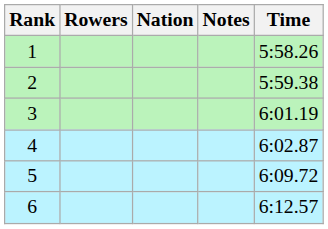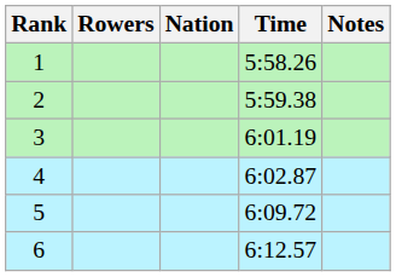 <table class="wikitable sortable" style="text-align:center">
 <tr>
 <th>Rank</th>
 <th>Rowers</th>
 <th>Nation</th>
+<th>Time</th>
 <th>Notes</th>
-<th>Time</th>
 </tr>
 <tr bgcolor=bbf3bb>
 <td>1</td>
 <td align=left data-sort-value="Cooper, Andrew"></td>
 <td align=left></td>
+<td>5:58.26</td>
 <td></td>
-<td>5:58.26</td>
 </tr>
 <tr bgcolor=bbf3bb>
 <td>2</td>
 <td align=left data-sort-value="Weyrauch, Armin"></td>
 <td align=left></td>
+<td>5:59.38</td>
 <td></td>
-<td>5:59.38</td>
 </tr>
 <tr bgcolor=bbf3bb>
 <td>3</td>
 <td align=left data-sort-value="Brownlee, Scott"></td>
 <td align=left></td>
+<td>6:01.19</td>
 <td></td>
-<td>6:01.19</td>
 </tr>
 <tr bgcolor=bbf3ff>
 <td>4</td>
 <td align=left data-sort-value="Hassan, Salih"></td>
 <td align=left></td>
+<td>6:02.87</td>
 <td></td>
-<td>6:02.87</td>
 </tr>
 <tr bgcolor=bbf3ff>
 <td>5</td>
 <td align=left data-sort-value="Sartori, Luca"></td>
 <td align=left></td>
+<td>6:09.72</td>
 <td></td>
-<td>6:09.72</td>
 </tr>
 <tr bgcolor=bbf3ff>
 <td>6</td>
 <td align=left data-sort-value="Le Lain, Jean-Pierre"></td>
 <td align=left></td>
+<td>6:12.57</td>
 <td></td>
-<td>6:12.57</td>
 </tr>
 </table>
